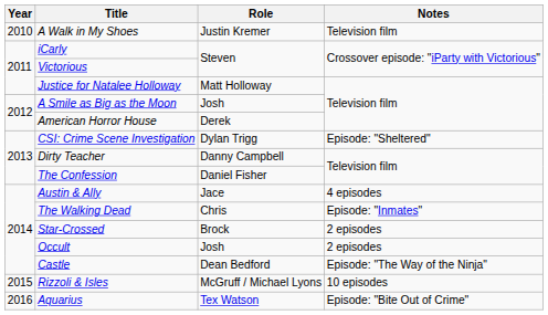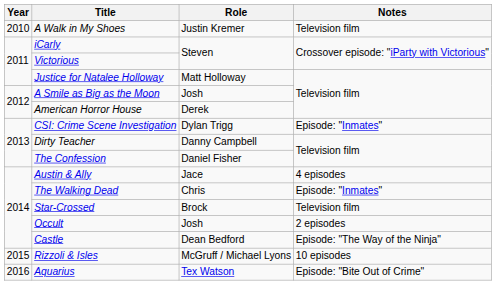 <table class="wikitable sortable">
 <tr>
 <th>Year</th>
 <th>Title</th>
 <th>Role</th>
 <th class="unsortable">Notes</th>
 </tr>
 <tr>
 <td>2010</td>
 <td><em>A Walk in My Shoes</em></td>
 <td>Justin Kremer</td>
 <td>Television film</td>
 </tr>
 <tr>
 <td rowspan=3>2011</td>
 <td><em><a href='#'>iCarly</a></em></td>
 <td rowspan=2>Steven</td>
 <td rowspan=2>Crossover episode: "<a href='#'>iParty with Victorious</a>"</td>
 </tr>
 <tr>
 <td><em><a href='#'>Victorious</a></em></td>
 </tr>
 <tr>
 <td><em><a href='#'>Justice for Natalee Holloway</a></em></td>
 <td>Matt Holloway</td>
 <td rowspan=3>Television film</td>
 </tr>
 <tr>
 <td rowspan=2>2012</td>
 <td><em><a href='#'>A Smile as Big as the Moon</a></em></td>
 <td>Josh</td>
 </tr>
 <tr>
 <td><em>American Horror House</em></td>
 <td>Derek</td>
 </tr>
 <tr>
 <td rowspan=3>2013</td>
 <td style="white-space:nowrap;"><em><a href='#'>CSI: Crime Scene Investigation</a></em></td>
 <td>Dylan Trigg</td>
-<td>Episode: "Sheltered"</td>
+<td>Episode: "<a href='#'>Inmates</a>"</td>
 </tr>
 <tr>
 <td><em>Dirty Teacher</em></td>
 <td>Danny Campbell</td>
 <td rowspan=2>Television film</td>
 </tr>
 <tr>
 <td><em><a href='#'>The Confession</a></em></td>
 <td>Daniel Fisher</td>
 </tr>
 <tr>
 <td rowspan=5>2014</td>
 <td><em><a href='#'>Austin & Ally</a></em></td>
 <td>Jace</td>
 <td>4 episodes</td>
 </tr>
 <tr>
 <td><em><a href='#'>The Walking Dead</a></em></td>
 <td>Chris</td>
 <td>Episode: "<a href='#'>Inmates</a>"</td>
 </tr>
 <tr>
 <td><em><a href='#'>Star-Crossed</a></em></td>
 <td>Brock</td>
-<td>2 episodes</td>
+<td>Television film</td>
 </tr>
 <tr>
 <td><em><a href='#'>Occult</a></em></td>
 <td>Josh</td>
 <td>2 episodes</td>
 </tr>
 <tr>
 <td><em><a href='#'>Castle</a></em></td>
 <td>Dean Bedford</td>
 <td>Episode: "The Way of the Ninja"</td>
 </tr>
 <tr>
 <td>2015</td>
 <td><em><a href='#'>Rizzoli & Isles</a></em></td>
 <td style="white-space:nowrap;">McGruff / Michael Lyons</td>
 <td>10 episodes</td>
 </tr>
 <tr>
 <td>2016</td>
 <td><em><a href='#'>Aquarius</a></em></td>
 <td style="white-space:nowrap;"><a href='#'>Tex Watson</a></td>
 <td>Episode: "Bite Out of Crime"</td>
 </tr>
 </table>
